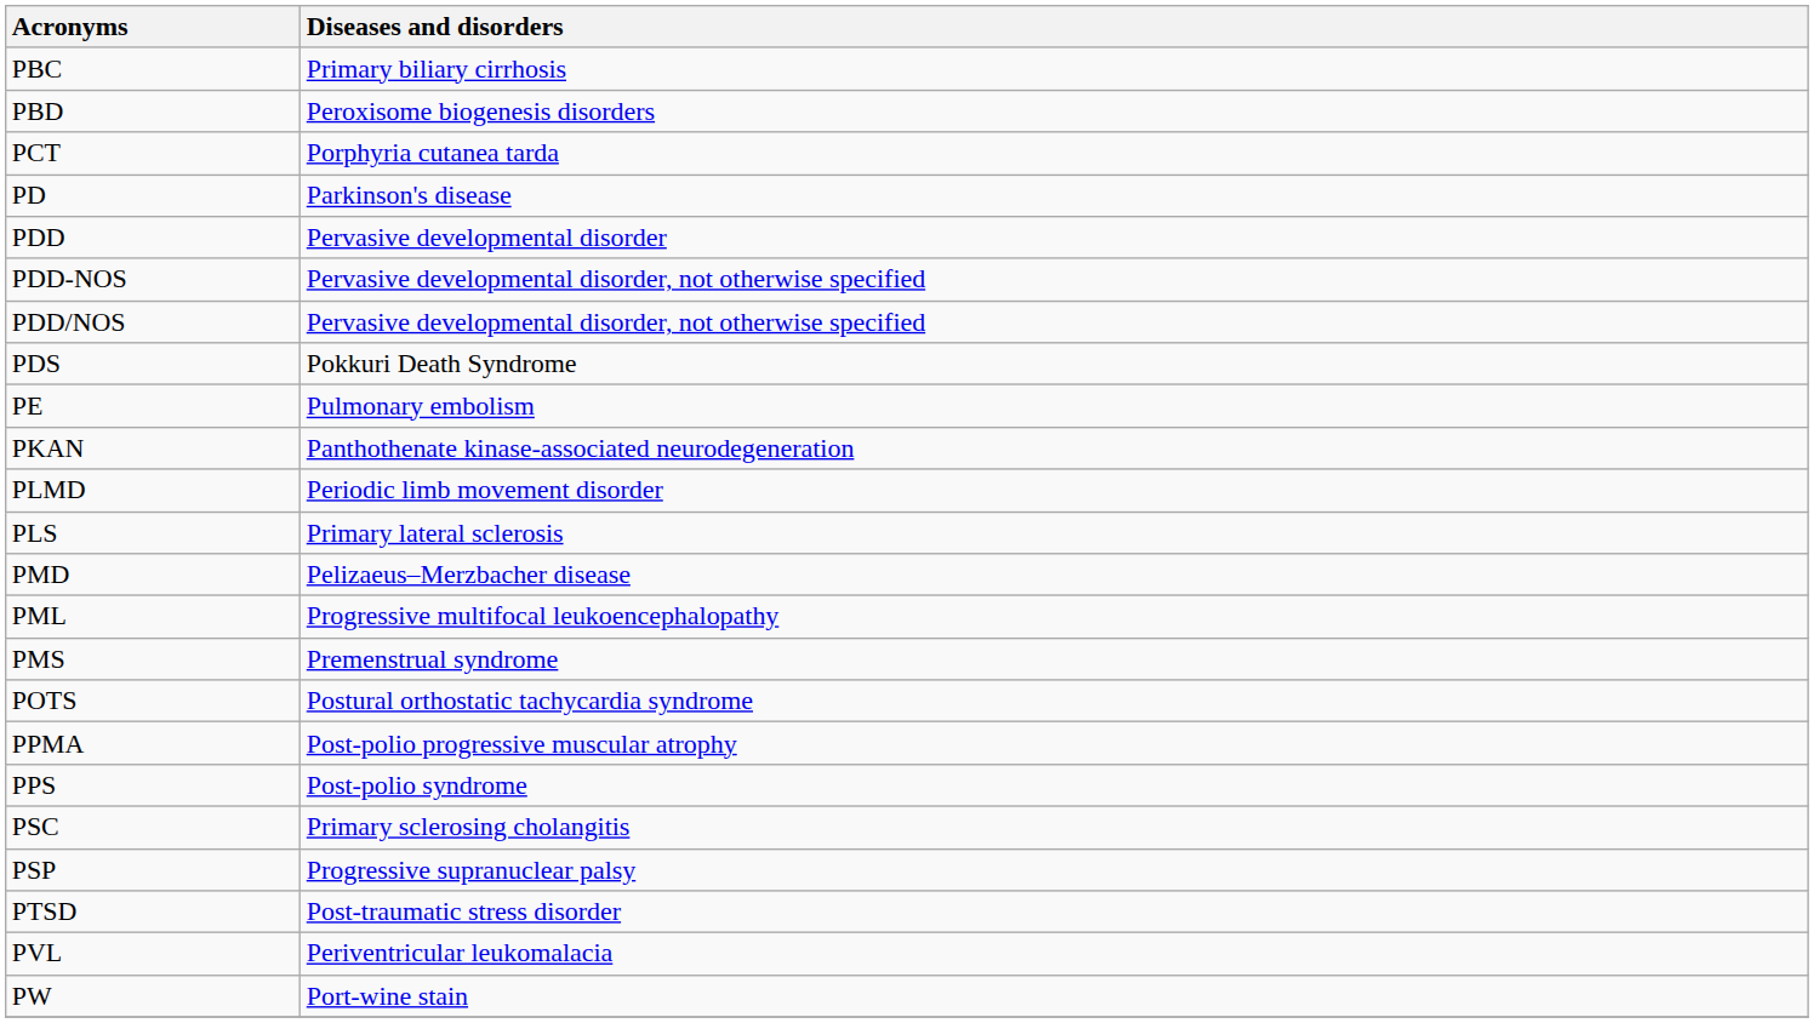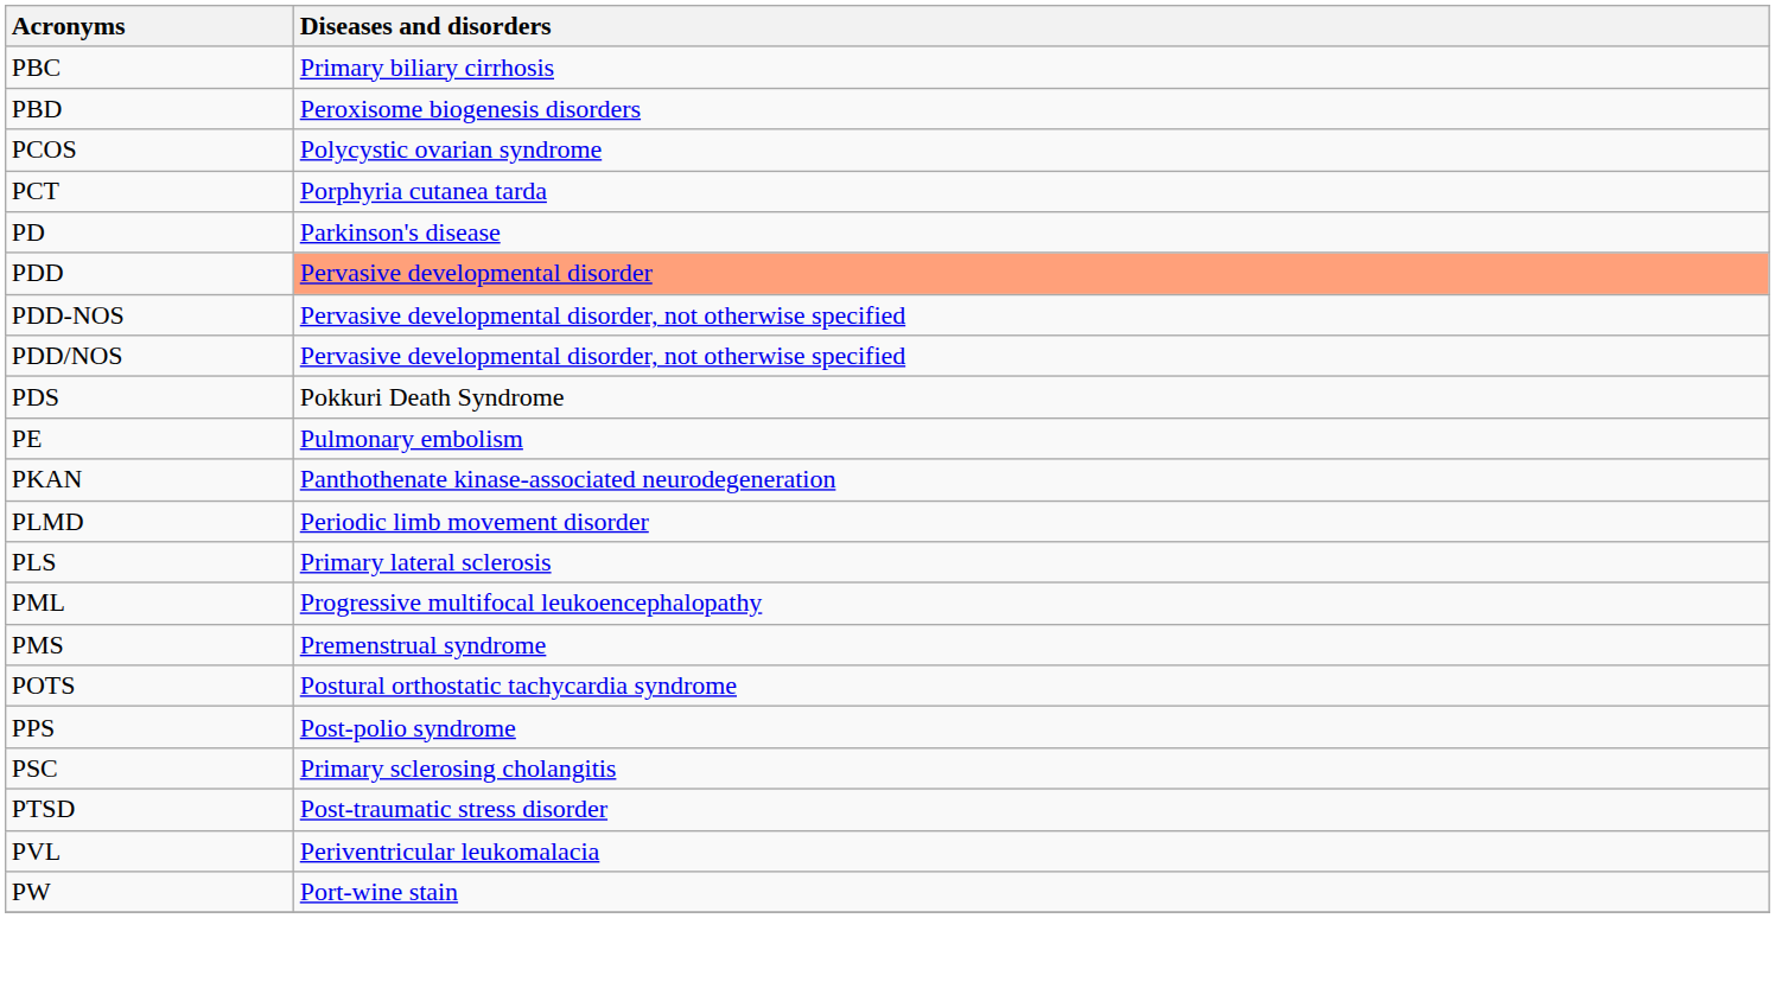 <table class="wikitable sortable">
 <tr>
 <th width=170px style=text-align:left>Acronyms</th>
 <th width=900px style=text-align:left>Diseases and disorders</th>
 </tr>
 <tr>
 <td>PBC</td>
 <td><a href='#'>Primary biliary cirrhosis</a></td>
 </tr>
 <tr>
 <td>PBD</td>
 <td><a href='#'>Peroxisome biogenesis disorders</a></td>
 </tr>
 <tr>
+<td>PCOS</td>
+<td><a href='#'>Polycystic ovarian syndrome</a></td>
+</tr>
+<tr>
 <td>PCT</td>
 <td><a href='#'>Porphyria cutanea tarda</a></td>
 </tr>
 <tr>
 <td>PD</td>
 <td><a href='#'>Parkinson's disease</a></td>
 </tr>
 <tr>
 <td>PDD</td>
-<td><a href='#'>Pervasive developmental disorder</a></td>
+<td style="background: lightsalmon;"><a href='#'>Pervasive developmental disorder</a></td>
 </tr>
 <tr>
 <td>PDD-NOS</td>
 <td><a href='#'>Pervasive developmental disorder, not otherwise specified</a></td>
 </tr>
 <tr>
 <td>PDD/NOS</td>
 <td><a href='#'>Pervasive developmental disorder, not otherwise specified</a></td>
 </tr>
 <tr>
 <td>PDS</td>
 <td>Pokkuri Death Syndrome</td>
 </tr>
 <tr>
 <td>PE</td>
 <td><a href='#'>Pulmonary embolism</a></td>
 </tr>
 <tr>
 <td>PKAN</td>
 <td><a href='#'>Panthothenate kinase-associated neurodegeneration</a></td>
 </tr>
 <tr>
 <td>PLMD</td>
 <td><a href='#'>Periodic limb movement disorder</a></td>
 </tr>
 <tr>
 <td>PLS</td>
 <td><a href='#'>Primary lateral sclerosis</a></td>
 </tr>
 <tr>
-<td>PMD</td>
-<td><a href='#'>Pelizaeus–Merzbacher disease</a></td>
-</tr>
-<tr>
 <td>PML</td>
 <td><a href='#'>Progressive multifocal leukoencephalopathy</a></td>
 </tr>
 <tr>
 <td>PMS</td>
 <td><a href='#'>Premenstrual syndrome</a></td>
 </tr>
 <tr>
 <td>POTS</td>
 <td><a href='#'>Postural orthostatic tachycardia syndrome</a></td>
 </tr>
 <tr>
-<td>PPMA</td>
-<td><a href='#'>Post-polio progressive muscular atrophy</a></td>
-</tr>
-<tr>
 <td>PPS</td>
 <td><a href='#'>Post-polio syndrome</a></td>
 </tr>
 <tr>
 <td>PSC</td>
 <td><a href='#'>Primary sclerosing cholangitis</a></td>
-</tr>
-<tr>
-<td>PSP</td>
-<td><a href='#'>Progressive supranuclear palsy</a></td>
 </tr>
 <tr>
 <td>PTSD</td>
 <td><a href='#'>Post-traumatic stress disorder</a></td>
 </tr>
 <tr>
 <td>PVL</td>
 <td><a href='#'>Periventricular leukomalacia</a></td>
 </tr>
 <tr>
 <td>PW</td>
 <td><a href='#'>Port-wine stain</a></td>
 </tr>
 <tr>
 </tr>
 </table>
